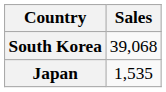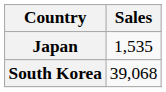 <table class="wikitable plainrowheaders">
 <tr>
 <th>Country</th>
 <th>Sales</th>
 </tr>
 <tr>
+<th scope="row">Japan</th>
+<td align="center">1,535</td>
+</tr>
+<tr>
 <th scope="row">South Korea</th>
 <td align="center">39,068</td>
 </tr>
-<tr>
-<th scope="row">Japan</th>
-<td align="center">1,535</td>
-</tr>
 </table>
